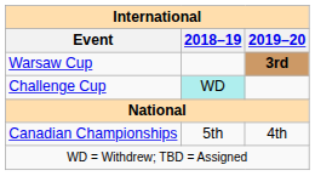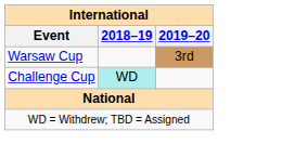 <table class="wikitable" style="text-align:center">
 <tr>
 <th style="background-color: #ffdead; " colspan=3 align=center>International</th>
 </tr>
 <tr>
 <th>Event</th>
 <th><a href='#'>2018–19</a></th>
 <th><a href='#'>2019–20</a></th>
 </tr>
 <tr>
 <td align=left> <a href='#'>Warsaw Cup</a></td>
 <td></td>
-<td bgcolor=cc9966><strong>3rd</strong></td>
+<td bgcolor=cc9966>3rd</td>
 </tr>
 <tr>
 <td align=left><a href='#'>Challenge Cup</a></td>
 <td style="background: paleturquoise;">WD</td>
 <td></td>
 </tr>
 <tr>
 <th style="background-color: #ffdead; " colspan=3 align=center>National</th>
 </tr>
 <tr>
-<td align=left><a href='#'>Canadian Championships</a></td>
-<td>5th</td>
-<td>4th</td>
-</tr>
-<tr>
 <td colspan=3 align=center><small> WD = Withdrew; TBD = Assigned </small></td>
 </tr>
 </table>
